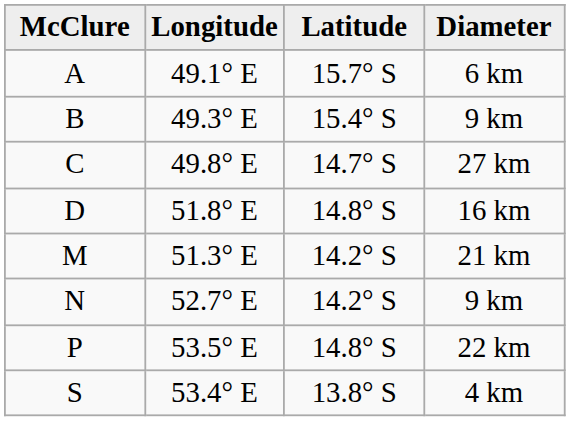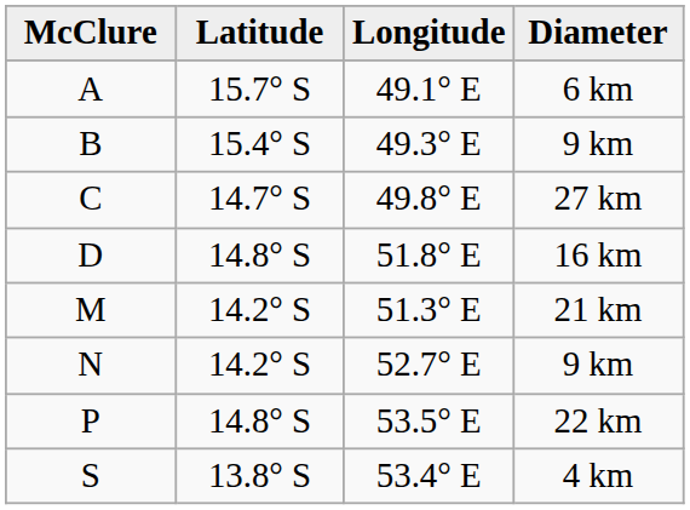 <table class="wikitable">
 <tr>
 <th width="25%" style="background:#eeeeee;">McClure</th>
+<th width="25%" style="background:#eeeeee;">Latitude</th>
 <th width="25%" style="background:#eeeeee;">Longitude</th>
-<th width="25%" style="background:#eeeeee;">Latitude</th>
 <th width="25%" style="background:#eeeeee;">Diameter</th>
 </tr>
 <tr>
 <td align="center">A</td>
+<td align="center">15.7° S</td>
 <td align="center">49.1° E</td>
-<td align="center">15.7° S</td>
 <td align="center">6 km</td>
 </tr>
 <tr>
 <td align="center">B</td>
+<td align="center">15.4° S</td>
 <td align="center">49.3° E</td>
-<td align="center">15.4° S</td>
 <td align="center">9 km</td>
 </tr>
 <tr>
 <td align="center">C</td>
+<td align="center">14.7° S</td>
 <td align="center">49.8° E</td>
-<td align="center">14.7° S</td>
 <td align="center">27 km</td>
 </tr>
 <tr>
 <td align="center">D</td>
+<td align="center">14.8° S</td>
 <td align="center">51.8° E</td>
-<td align="center">14.8° S</td>
 <td align="center">16 km</td>
 </tr>
 <tr>
 <td align="center">M</td>
+<td align="center">14.2° S</td>
 <td align="center">51.3° E</td>
-<td align="center">14.2° S</td>
 <td align="center">21 km</td>
 </tr>
 <tr>
 <td align="center">N</td>
+<td align="center">14.2° S</td>
 <td align="center">52.7° E</td>
-<td align="center">14.2° S</td>
 <td align="center">9 km</td>
 </tr>
 <tr>
 <td align="center">P</td>
+<td align="center">14.8° S</td>
 <td align="center">53.5° E</td>
-<td align="center">14.8° S</td>
 <td align="center">22 km</td>
 </tr>
 <tr>
 <td align="center">S</td>
+<td align="center">13.8° S</td>
 <td align="center">53.4° E</td>
-<td align="center">13.8° S</td>
 <td align="center">4 km</td>
 </tr>
 </table>
